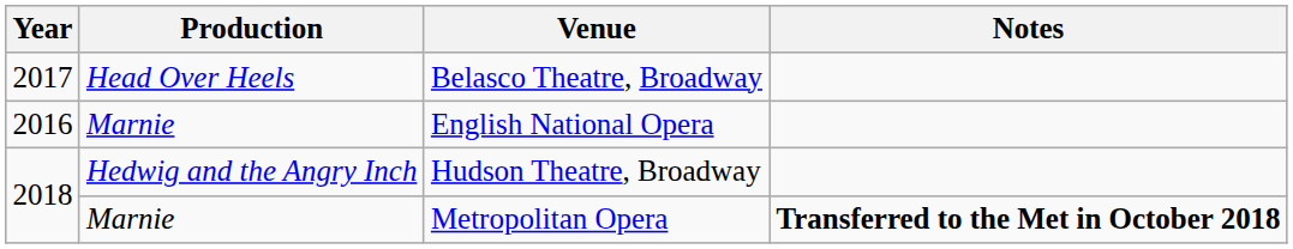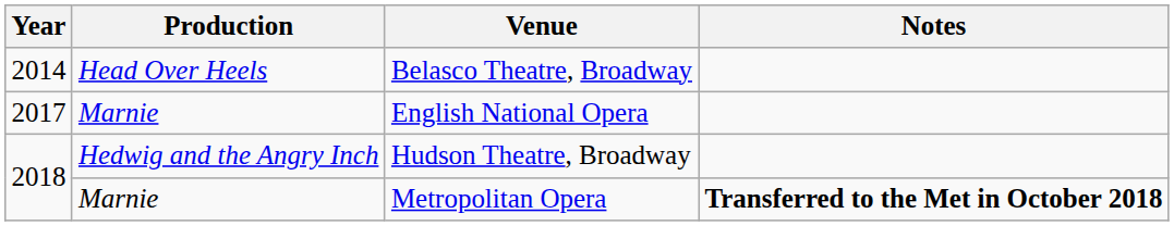 <table class="wikitable plainrowheaders sortable" style="margin-right: 0;">
 <tr>
 <th scope="col">Year</th>
 <th scope="col">Production</th>
 <th scope="col">Venue</th>
 <th scope="col">Notes</th>
 </tr>
 <tr>
-<td>2017</td>
+<td>2014</td>
 <td><em><a href='#'>Head Over Heels</a></em></td>
 <td><a href='#'>Belasco Theatre</a>, <a href='#'>Broadway</a></td>
 <td></td>
 </tr>
 <tr>
-<td>2016</td>
+<td>2017</td>
 <td><em><a href='#'>Marnie</a></em></td>
 <td><a href='#'>English National Opera</a></td>
 <td></td>
 </tr>
 <tr>
 <td rowspan="2">2018</td>
 <td><em><a href='#'>Hedwig and the Angry Inch</a></em></td>
 <td><a href='#'>Hudson Theatre</a>, Broadway</td>
 <td></td>
 </tr>
 <tr>
 <td><em>Marnie</em></td>
 <td><a href='#'>Metropolitan Opera</a></td>
 <td><strong>Transferred to the Met in October 2018</strong></td>
 </tr>
 </table>
